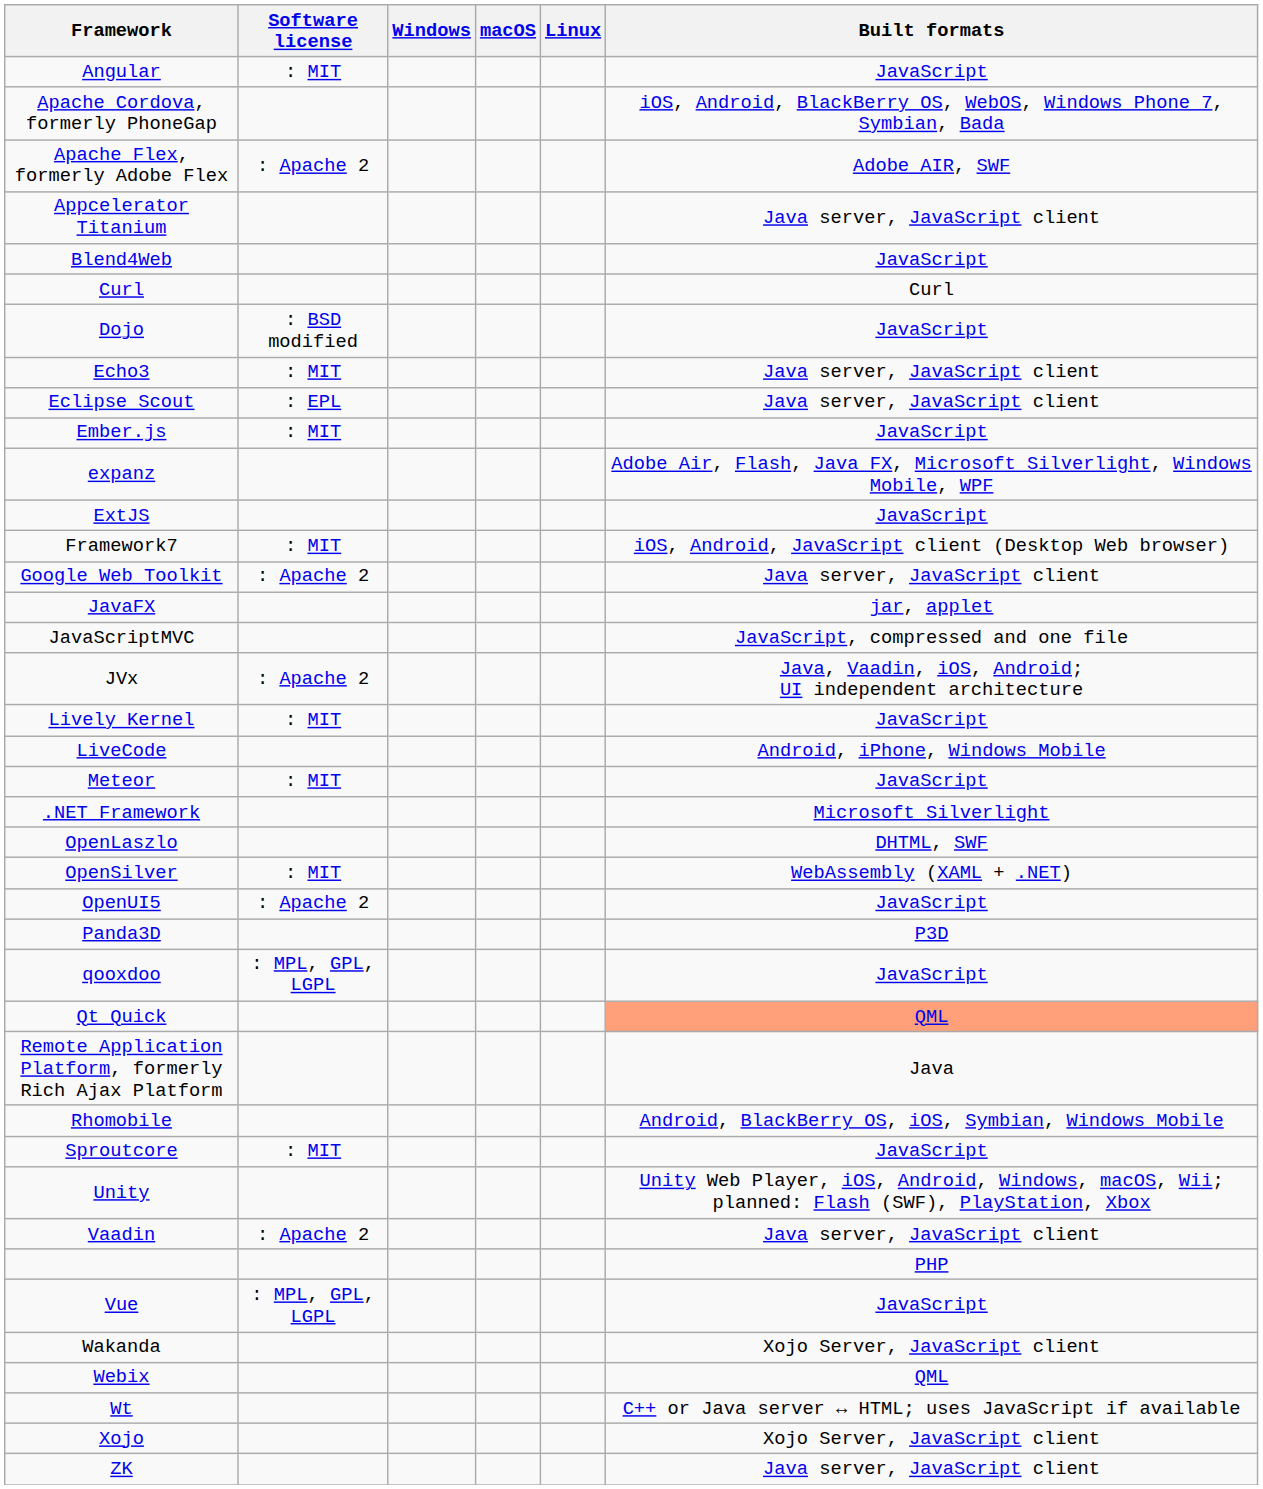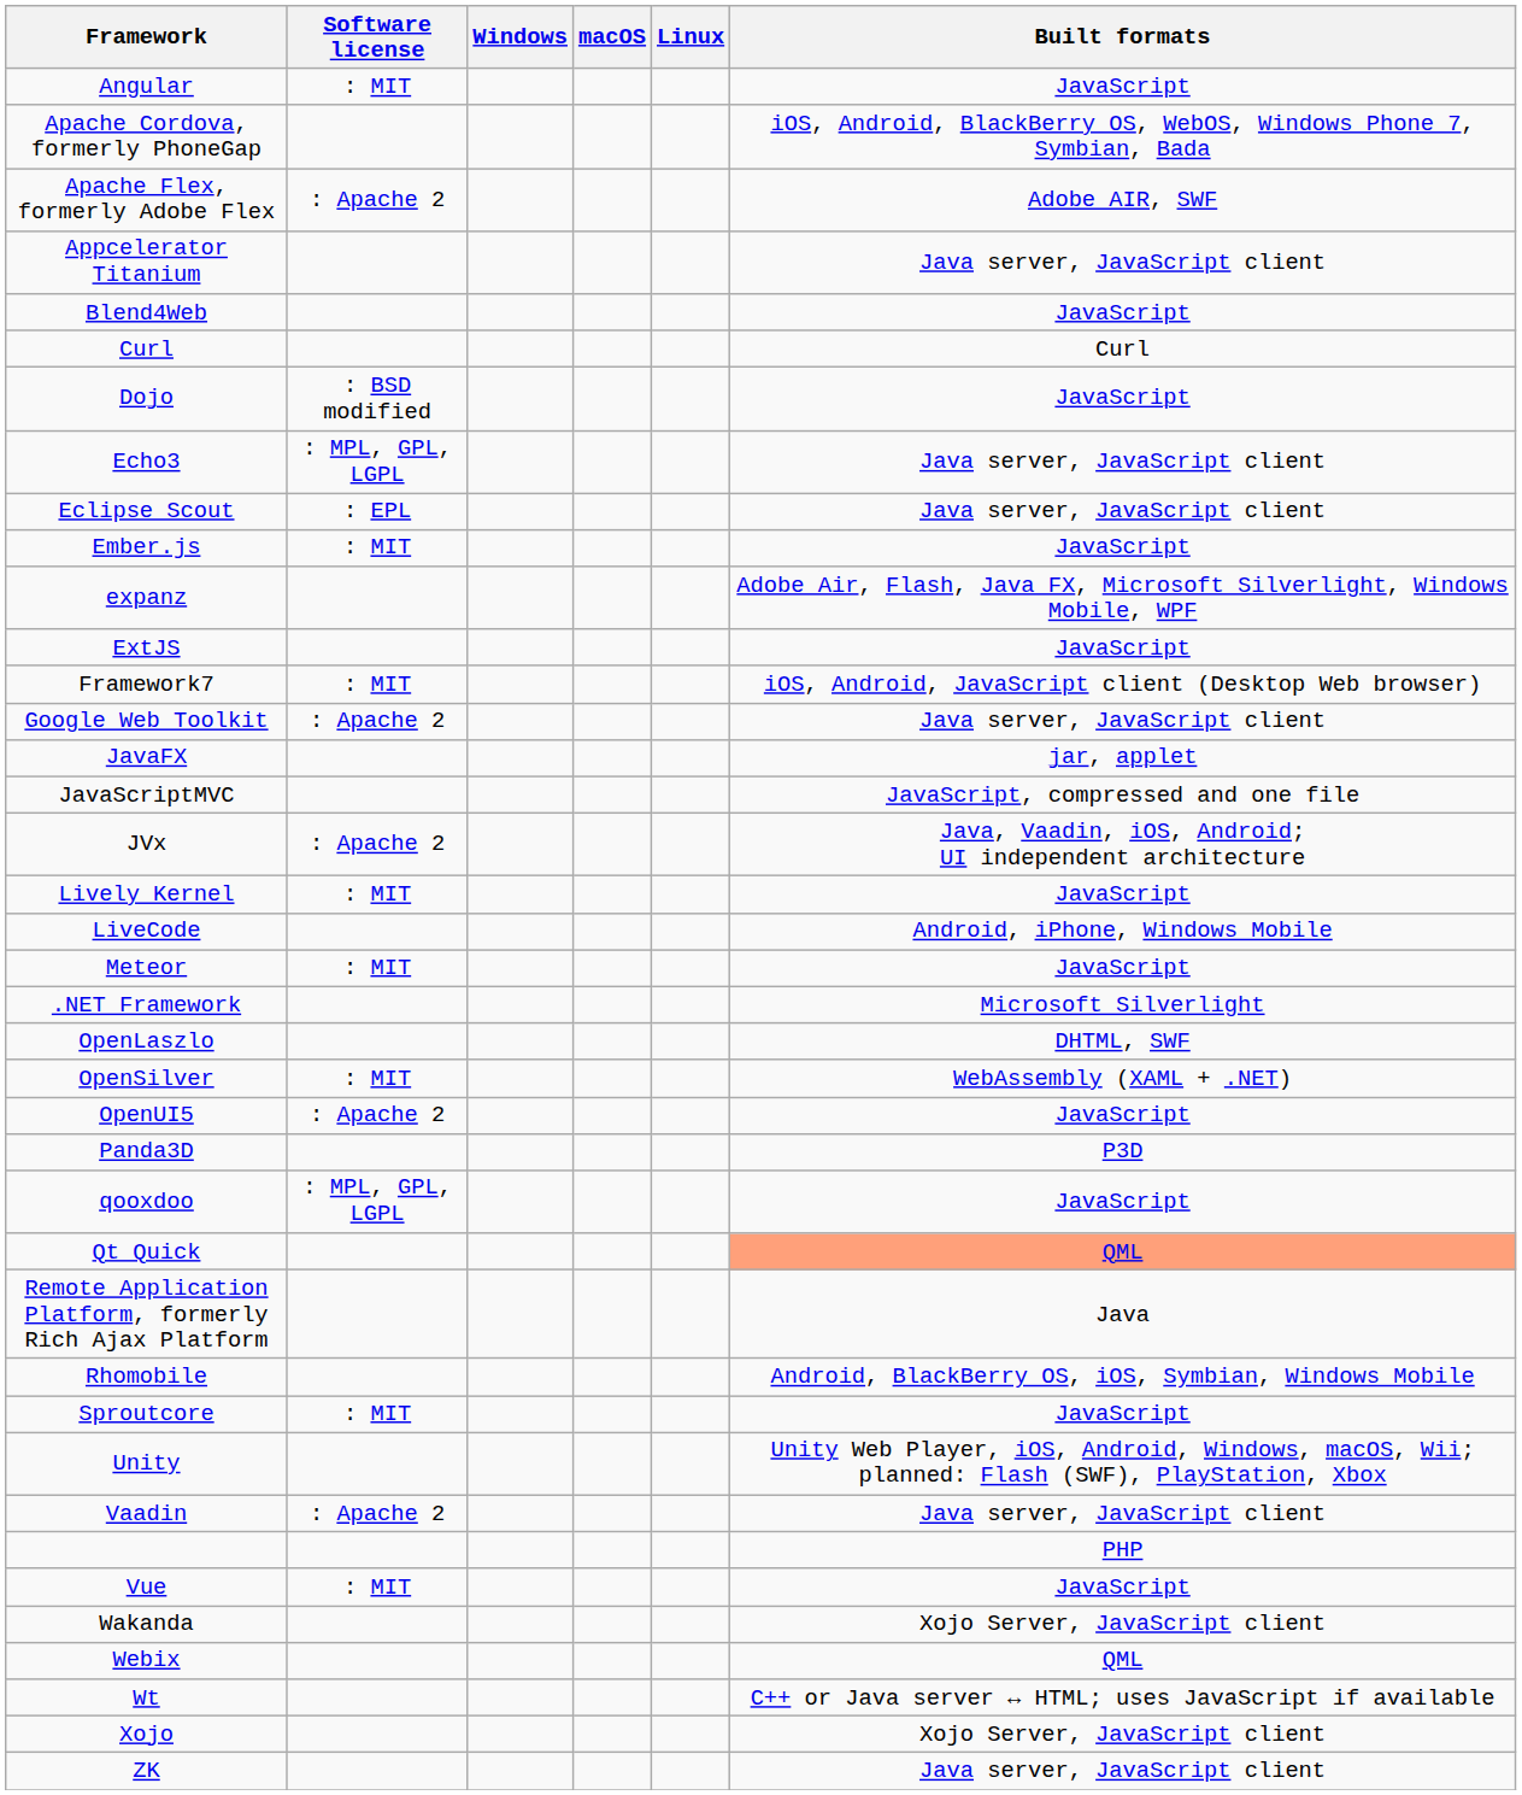 <table class="wikitable sortable" style="width: auto; table-layout: fixed; text-align: center;">
 <tr style="background: #ececec">
 <th style="width:12em">Framework</th>
 <th><a href='#'>Software license</a></th>
 <th><a href='#'>Windows</a></th>
 <th><a href='#'>macOS</a></th>
 <th><a href='#'>Linux</a></th>
 <th>Built formats</th>
 </tr>
 <tr>
 <td><a href='#'> Angular</a></td>
 <td>: <a href='#'>MIT</a></td>
 <td></td>
 <td></td>
 <td></td>
 <td><a href='#'>JavaScript</a></td>
 </tr>
 <tr>
 <td><a href='#'>Apache Cordova</a>, formerly PhoneGap</td>
 <td></td>
 <td></td>
 <td></td>
 <td></td>
 <td><a href='#'>iOS</a>, <a href='#'>Android</a>, <a href='#'>BlackBerry OS</a>, <a href='#'>WebOS</a>, <a href='#'>Windows Phone 7</a>, <a href='#'>Symbian</a>, <a href='#'>Bada</a></td>
 </tr>
 <tr>
 <td><a href='#'>Apache Flex</a>, formerly Adobe Flex</td>
 <td>: <a href='#'>Apache</a> 2</td>
 <td></td>
 <td></td>
 <td></td>
 <td><a href='#'>Adobe AIR</a>, <a href='#'>SWF</a></td>
 </tr>
 <tr>
 <td><a href='#'>Appcelerator Titanium</a></td>
 <td></td>
 <td></td>
 <td></td>
 <td></td>
 <td><a href='#'>Java</a> server, <a href='#'>JavaScript</a> client</td>
 </tr>
 <tr>
 <td><a href='#'>Blend4Web</a></td>
 <td></td>
 <td></td>
 <td></td>
 <td></td>
 <td><a href='#'>JavaScript</a></td>
 </tr>
 <tr>
 <td><a href='#'>Curl</a></td>
 <td></td>
 <td></td>
 <td></td>
 <td></td>
 <td>Curl</td>
 </tr>
 <tr>
 <td><a href='#'>Dojo</a></td>
 <td>: <a href='#'>BSD</a> modified</td>
 <td></td>
 <td></td>
 <td></td>
 <td><a href='#'>JavaScript</a></td>
 </tr>
 <tr>
 <td><a href='#'>Echo3</a></td>
-<td>: <a href='#'>MIT</a></td>
+<td>: <a href='#'>MPL</a>, <a href='#'>GPL</a>, <a href='#'>LGPL</a></td>
 <td></td>
 <td></td>
 <td></td>
 <td><a href='#'>Java</a> server, <a href='#'>JavaScript</a> client</td>
 </tr>
 <tr>
 <td><a href='#'>Eclipse Scout</a></td>
 <td>: <a href='#'>EPL</a></td>
 <td></td>
 <td></td>
 <td></td>
 <td><a href='#'>Java</a> server, <a href='#'>JavaScript</a> client</td>
 </tr>
 <tr>
 <td><a href='#'>Ember.js</a></td>
 <td>: <a href='#'>MIT</a></td>
 <td></td>
 <td></td>
 <td></td>
 <td><a href='#'>JavaScript</a></td>
 </tr>
 <tr>
 <td><a href='#'>expanz</a></td>
 <td></td>
 <td></td>
 <td></td>
 <td></td>
 <td><a href='#'>Adobe Air</a>, <a href='#'>Flash</a>, <a href='#'>Java FX</a>, <a href='#'>Microsoft Silverlight</a>, <a href='#'>Windows Mobile</a>, <a href='#'>WPF</a></td>
 </tr>
 <tr>
 <td><a href='#'>ExtJS</a></td>
 <td></td>
 <td></td>
 <td></td>
 <td></td>
 <td><a href='#'>JavaScript</a></td>
 </tr>
 <tr>
 <td>Framework7</td>
 <td>: <a href='#'>MIT</a></td>
 <td></td>
 <td></td>
 <td></td>
 <td><a href='#'>iOS</a>, <a href='#'>Android</a>, <a href='#'>JavaScript</a> client (Desktop Web browser)</td>
 </tr>
 <tr>
 <td><a href='#'>Google Web Toolkit</a></td>
 <td>: <a href='#'>Apache</a> 2</td>
 <td></td>
 <td></td>
 <td></td>
 <td><a href='#'>Java</a> server, <a href='#'>JavaScript</a> client</td>
 </tr>
 <tr>
 <td><a href='#'>JavaFX</a></td>
 <td></td>
 <td></td>
 <td></td>
 <td></td>
 <td><a href='#'>jar</a>, <a href='#'>applet</a></td>
 </tr>
 <tr>
 <td>JavaScriptMVC</td>
 <td></td>
 <td></td>
 <td></td>
 <td></td>
 <td><a href='#'>JavaScript</a>, compressed and one file</td>
 </tr>
 <tr>
 <td>JVx</td>
 <td>: <a href='#'>Apache</a> 2</td>
 <td></td>
 <td></td>
 <td></td>
 <td><a href='#'>Java</a>, <a href='#'>Vaadin</a>, <a href='#'>iOS</a>, <a href='#'>Android</a>;<br><a href='#'>UI</a> independent architecture</td>
 </tr>
 <tr>
 <td><a href='#'>Lively Kernel</a></td>
 <td>: <a href='#'>MIT</a></td>
 <td></td>
 <td></td>
 <td></td>
 <td><a href='#'>JavaScript</a></td>
 </tr>
 <tr>
 <td><a href='#'>LiveCode</a></td>
 <td></td>
 <td></td>
 <td></td>
 <td></td>
 <td><a href='#'>Android</a>,  <a href='#'>iPhone</a>,  <a href='#'>Windows Mobile</a></td>
 </tr>
 <tr>
 <td><a href='#'>Meteor</a></td>
 <td>: <a href='#'>MIT</a></td>
 <td></td>
 <td></td>
 <td></td>
 <td><a href='#'>JavaScript</a></td>
 </tr>
 <tr>
 <td><a href='#'>.NET Framework</a></td>
 <td></td>
 <td></td>
 <td></td>
 <td></td>
 <td><a href='#'>Microsoft Silverlight</a></td>
 </tr>
 <tr>
 <td><a href='#'>OpenLaszlo</a></td>
 <td></td>
 <td></td>
 <td></td>
 <td></td>
 <td><a href='#'>DHTML</a>, <a href='#'>SWF</a></td>
 </tr>
 <tr>
 <td><a href='#'>OpenSilver</a></td>
 <td>: <a href='#'>MIT</a></td>
 <td></td>
 <td></td>
 <td></td>
 <td><a href='#'>WebAssembly</a> (<a href='#'>XAML</a> + <a href='#'>.NET</a>)</td>
 </tr>
 <tr>
 <td><a href='#'>OpenUI5</a></td>
 <td>: <a href='#'>Apache</a> 2</td>
 <td></td>
 <td></td>
 <td></td>
 <td><a href='#'>JavaScript</a></td>
 </tr>
 <tr>
 <td><a href='#'>Panda3D</a></td>
 <td></td>
 <td></td>
 <td></td>
 <td></td>
 <td><a href='#'>P3D</a></td>
 </tr>
 <tr>
 <td><a href='#'>qooxdoo</a></td>
 <td>: <a href='#'>MPL</a>, <a href='#'>GPL</a>, <a href='#'>LGPL</a></td>
 <td></td>
 <td></td>
 <td></td>
 <td><a href='#'>JavaScript</a></td>
 </tr>
 <tr>
 <td><a href='#'>Qt Quick</a> </td>
 <td></td>
 <td></td>
 <td></td>
 <td></td>
 <td style="background: lightsalmon;"><a href='#'>QML</a></td>
 </tr>
 <tr>
 <td><a href='#'>Remote Application Platform</a>, formerly Rich Ajax Platform</td>
 <td></td>
 <td></td>
 <td></td>
 <td></td>
 <td>Java</td>
 </tr>
 <tr>
 <td><a href='#'>Rhomobile</a></td>
 <td></td>
 <td></td>
 <td></td>
 <td></td>
 <td><a href='#'>Android</a>, <a href='#'>BlackBerry OS</a>, <a href='#'>iOS</a>, <a href='#'>Symbian</a>, <a href='#'>Windows Mobile</a></td>
 </tr>
 <tr>
 <td><a href='#'>Sproutcore</a></td>
 <td>: <a href='#'>MIT</a></td>
 <td></td>
 <td></td>
 <td></td>
 <td><a href='#'>JavaScript</a></td>
 </tr>
 <tr>
 <td><a href='#'>Unity</a></td>
 <td></td>
 <td></td>
 <td></td>
 <td></td>
 <td><a href='#'>Unity</a> Web Player, <a href='#'>iOS</a>, <a href='#'>Android</a>, <a href='#'>Windows</a>, <a href='#'>macOS</a>, <a href='#'>Wii</a>; planned: <a href='#'>Flash</a> (SWF), <a href='#'>PlayStation</a>, <a href='#'>Xbox</a></td>
 </tr>
 <tr>
 <td><a href='#'>Vaadin</a></td>
 <td>: <a href='#'>Apache</a> 2</td>
 <td></td>
 <td></td>
 <td></td>
 <td><a href='#'>Java</a> server, <a href='#'>JavaScript</a> client</td>
 </tr>
 <tr>
 <td></td>
 <td></td>
 <td></td>
 <td></td>
 <td></td>
 <td><a href='#'>PHP</a></td>
 </tr>
 <tr>
 <td><a href='#'>Vue</a></td>
-<td>: <a href='#'>MPL</a>, <a href='#'>GPL</a>, <a href='#'>LGPL</a></td>
+<td>: <a href='#'>MIT</a></td>
 <td></td>
 <td></td>
 <td></td>
 <td><a href='#'>JavaScript</a></td>
 </tr>
 <tr>
 <td>Wakanda</td>
 <td></td>
 <td></td>
 <td></td>
 <td></td>
 <td>Xojo Server, <a href='#'>JavaScript</a> client</td>
 </tr>
 <tr>
 <td><a href='#'>Webix</a></td>
 <td></td>
 <td></td>
 <td></td>
 <td></td>
 <td><a href='#'>QML</a></td>
 </tr>
 <tr>
 <td><a href='#'>Wt</a></td>
 <td></td>
 <td></td>
 <td></td>
 <td></td>
 <td><a href='#'>C++</a> or Java server ↔ HTML; uses JavaScript if available</td>
 </tr>
 <tr>
 <td><a href='#'>Xojo</a></td>
 <td></td>
 <td></td>
 <td></td>
 <td></td>
 <td>Xojo Server, <a href='#'>JavaScript</a> client</td>
 </tr>
 <tr>
 <td><a href='#'>ZK</a></td>
 <td></td>
 <td></td>
 <td></td>
 <td></td>
 <td><a href='#'>Java</a> server, <a href='#'>JavaScript</a> client</td>
 </tr>
 </table>
